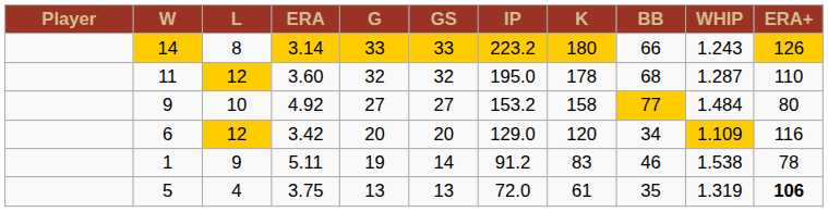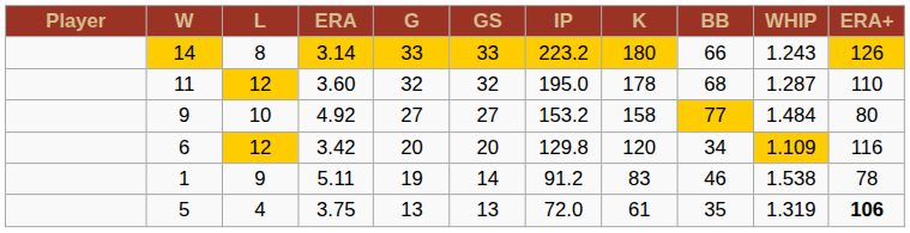 <table class="wikitable" style="text-align:center;">
 <tr>
 <th style="background:#9A3324; color:#D3BC8D; width:13%;">Player</th>
 <th style="background:#9A3324; color:#D3BC8D; width:7%;">W</th>
 <th style="background:#9A3324; color:#D3BC8D; width:7%;">L</th>
 <th style="background:#9A3324; color:#D3BC8D; width:7%;">ERA</th>
 <th style="background:#9A3324; color:#D3BC8D; width:7%;">G</th>
 <th style="background:#9A3324; color:#D3BC8D; width:7%;">GS</th>
 <th style="background:#9A3324; color:#D3BC8D; width:7%;">IP</th>
 <th style="background:#9A3324; color:#D3BC8D; width:7%;">K</th>
 <th style="background:#9A3324; color:#D3BC8D; width:7%;">BB</th>
 <th style="background:#9A3324; color:#D3BC8D; width:7%;">WHIP</th>
 <th style="background:#9A3324; color:#D3BC8D; width:7%;">ERA+</th>
 </tr>
 <tr>
 <td></td>
 <td style="background:#fc0;">14</td>
 <td>8</td>
 <td style="background:#fc0;">3.14</td>
 <td style="background:#fc0;">33</td>
 <td style="background:#fc0;">33</td>
 <td style="background:#fc0;">223.2</td>
 <td style="background:#fc0;">180</td>
 <td>66</td>
 <td>1.243</td>
 <td style="background:#fc0;">126</td>
 </tr>
 <tr>
 <td></td>
 <td>11</td>
 <td style="background:#fc0;">12</td>
 <td>3.60</td>
 <td>32</td>
 <td>32</td>
 <td>195.0</td>
 <td>178</td>
 <td>68</td>
 <td>1.287</td>
 <td>110</td>
 </tr>
 <tr>
 <td></td>
 <td>9</td>
 <td>10</td>
 <td>4.92</td>
 <td>27</td>
 <td>27</td>
 <td>153.2</td>
 <td>158</td>
 <td style="background:#fc0;">77</td>
 <td>1.484</td>
 <td>80</td>
 </tr>
 <tr>
 <td></td>
 <td>6</td>
 <td style="background:#fc0;">12</td>
 <td>3.42</td>
 <td>20</td>
 <td>20</td>
-<td>129.0</td>
+<td>129.8</td>
 <td>120</td>
 <td>34</td>
 <td style="background:#fc0;">1.109</td>
 <td>116</td>
 </tr>
 <tr>
 <td></td>
 <td>1</td>
 <td>9</td>
 <td>5.11</td>
 <td>19</td>
 <td>14</td>
 <td>91.2</td>
 <td>83</td>
 <td>46</td>
 <td>1.538</td>
 <td>78</td>
 </tr>
 <tr>
 <td></td>
 <td>5</td>
 <td>4</td>
 <td>3.75</td>
 <td>13</td>
 <td>13</td>
 <td>72.0</td>
 <td>61</td>
 <td>35</td>
 <td>1.319</td>
 <td><strong>106</strong></td>
 </tr>
 </table>
